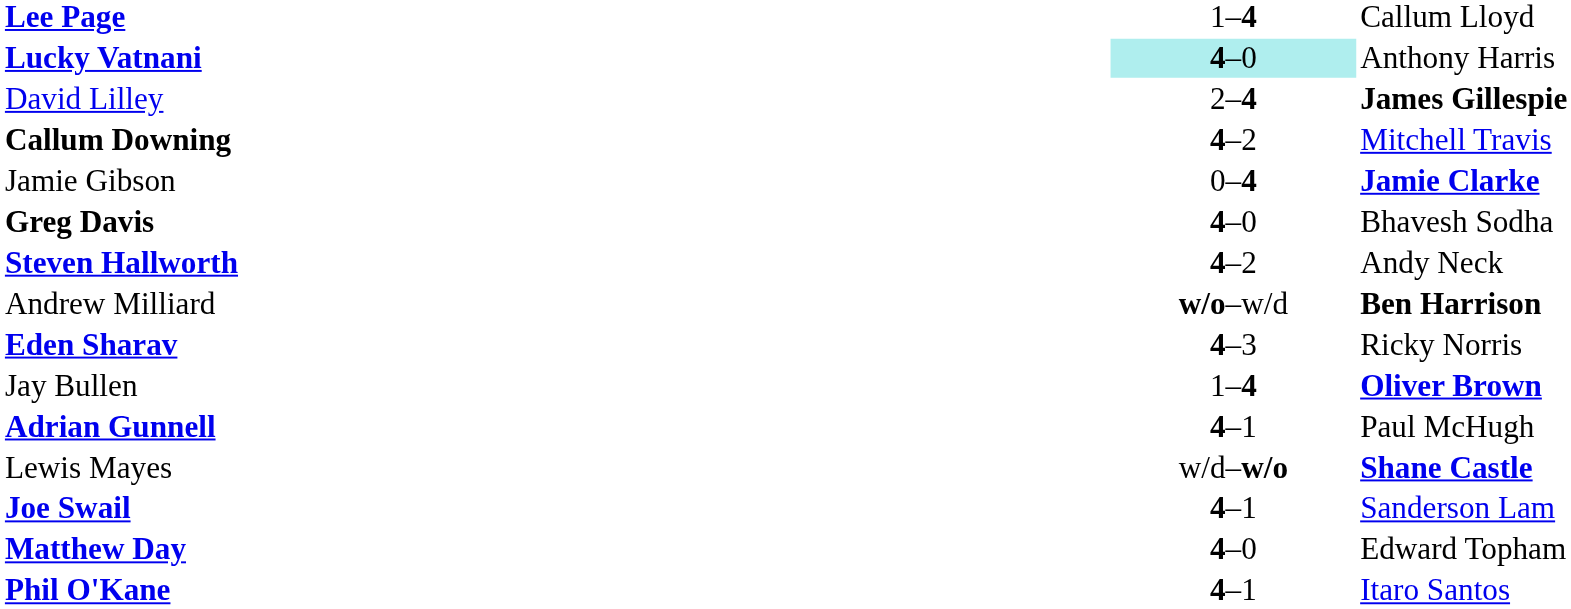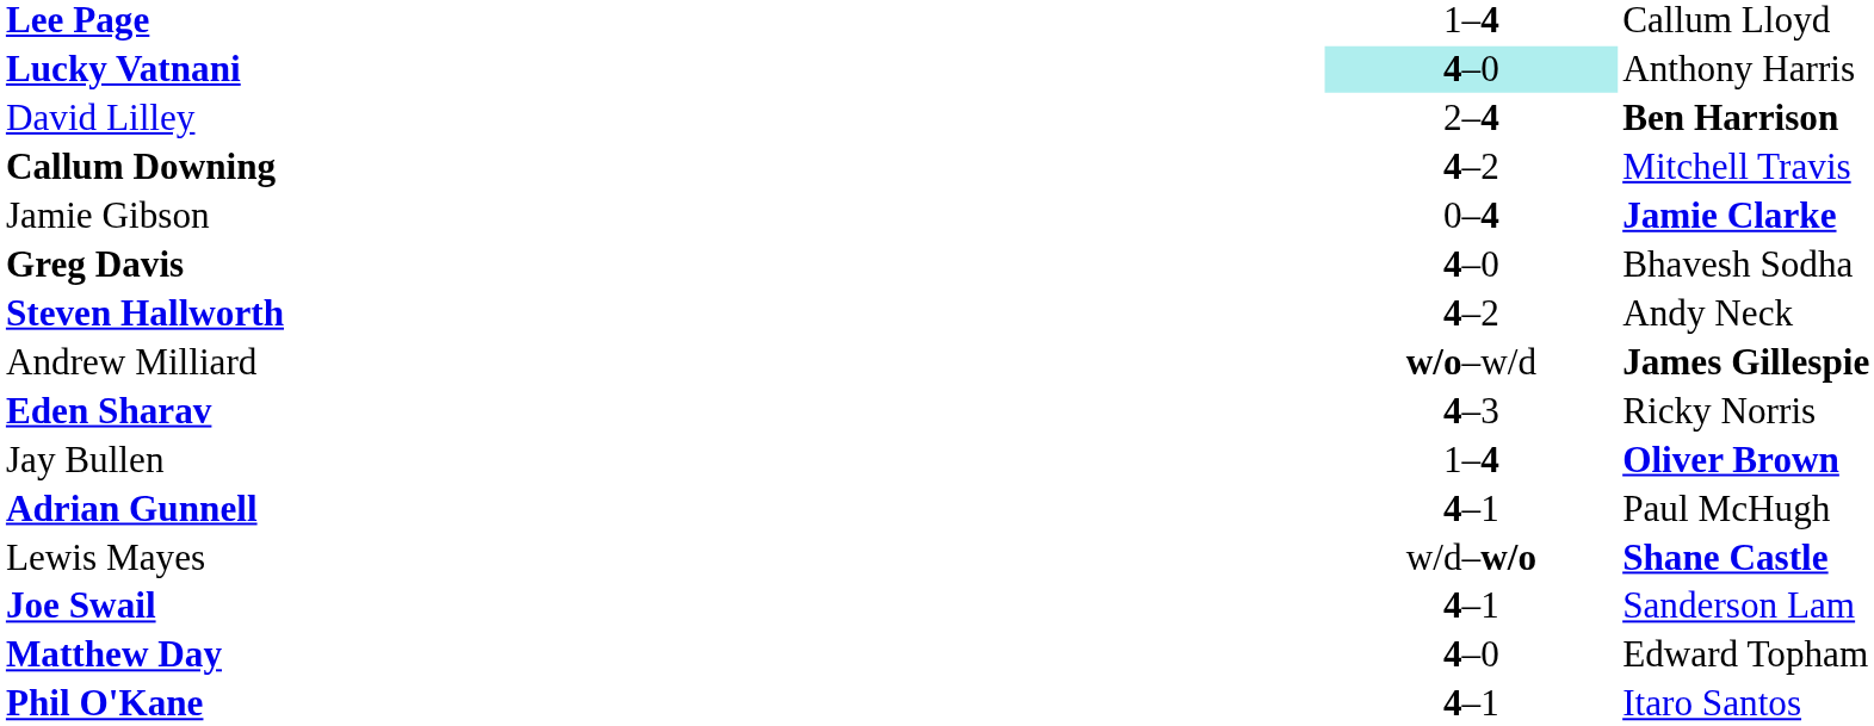 <table width="100%" cellspacing="1">
 <tr>
 <th width=45%></th>
 <th width=10%></th>
 <th width=45%></th>
 </tr>
 <tr>
 <td> <strong><a href='#'>Lee Page</a></strong></td>
 <td align="center">1–<strong>4</strong></td>
 <td> Callum Lloyd</td>
 </tr>
 <tr>
 <td> <strong><a href='#'>Lucky Vatnani</a></strong></td>
 <td align="center" style="background: paleturquoise;"><strong>4</strong>–0</td>
 <td> Anthony Harris</td>
 </tr>
 <tr>
 <td> <a href='#'>David Lilley</a></td>
 <td align="center">2–<strong>4</strong></td>
-<td> <strong>James Gillespie</strong></td>
+<td> <strong>Ben Harrison</strong></td>
 </tr>
 <tr>
 <td> <strong>Callum Downing</strong></td>
 <td align="center"><strong>4</strong>–2</td>
 <td> <a href='#'>Mitchell Travis</a></td>
 </tr>
 <tr>
 <td> Jamie Gibson</td>
 <td align="center">0–<strong>4</strong></td>
 <td> <strong><a href='#'>Jamie Clarke</a></strong></td>
 </tr>
 <tr>
 <td> <strong>Greg Davis</strong></td>
 <td align="center"><strong>4</strong>–0</td>
 <td> Bhavesh Sodha</td>
 </tr>
 <tr>
 <td> <strong><a href='#'>Steven Hallworth</a></strong></td>
 <td align="center"><strong>4</strong>–2</td>
 <td> Andy Neck</td>
 </tr>
 <tr>
 <td> Andrew Milliard</td>
 <td align="center"><strong>w/o</strong>–w/d</td>
-<td> <strong>Ben Harrison</strong></td>
+<td> <strong>James Gillespie</strong></td>
 </tr>
 <tr>
 <td> <strong><a href='#'>Eden Sharav</a></strong></td>
 <td align="center"><strong>4</strong>–3</td>
 <td> Ricky Norris</td>
 </tr>
 <tr>
 <td> Jay Bullen</td>
 <td align="center">1–<strong>4</strong></td>
 <td> <strong><a href='#'>Oliver Brown</a></strong></td>
 </tr>
 <tr>
 <td> <strong><a href='#'>Adrian Gunnell</a></strong></td>
 <td align="center"><strong>4</strong>–1</td>
 <td> Paul McHugh</td>
 </tr>
 <tr>
 <td> Lewis Mayes</td>
 <td align="center">w/d–<strong>w/o</strong></td>
 <td> <strong><a href='#'>Shane Castle</a></strong></td>
 </tr>
 <tr>
 <td> <strong><a href='#'>Joe Swail</a></strong></td>
 <td align="center"><strong>4</strong>–1</td>
 <td> <a href='#'>Sanderson Lam</a></td>
 </tr>
 <tr>
 <td> <strong><a href='#'>Matthew Day</a></strong></td>
 <td align="center"><strong>4</strong>–0</td>
 <td> Edward Topham</td>
 </tr>
 <tr>
 <td> <strong><a href='#'>Phil O'Kane</a></strong></td>
 <td align="center"><strong>4</strong>–1</td>
 <td> <a href='#'>Itaro Santos</a></td>
 </tr>
 </table>
